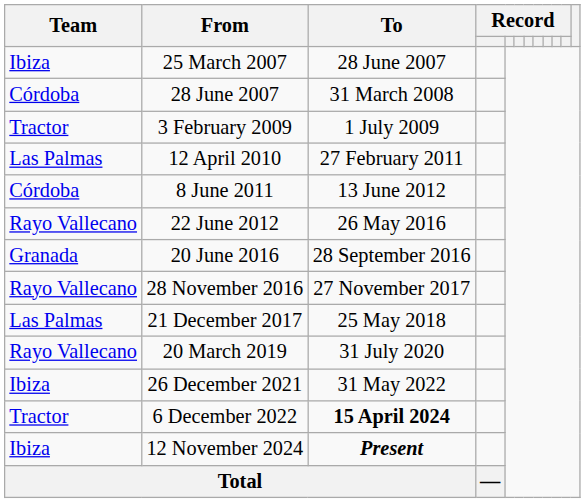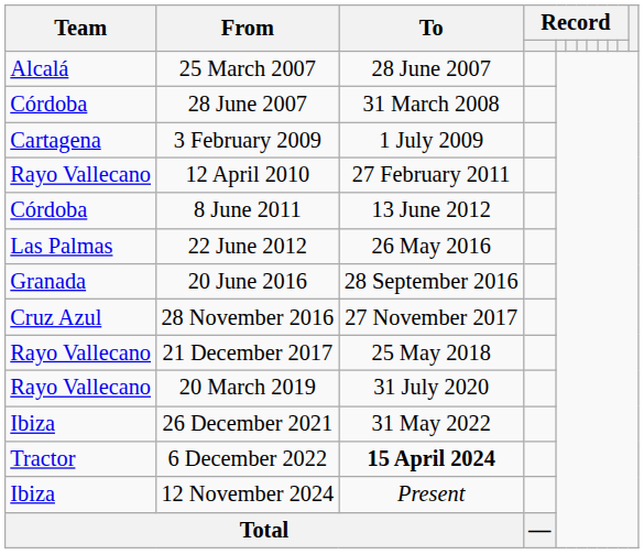 <table class="wikitable" style="text-align: center">
 <tr>
 <th rowspan="2">Team</th>
 <th rowspan="2">From</th>
 <th rowspan="2">To</th>
 <th colspan="8">Record</th>
 <th rowspan=2></th>
 </tr>
 <tr>
 <th></th>
 <th></th>
 <th></th>
 <th></th>
 <th></th>
 <th></th>
 <th></th>
 <th></th>
 </tr>
 <tr>
-<td align="left"><a href='#'>Ibiza</a></td>
+<td align="left"><a href='#'>Alcalá</a></td>
 <td>25 March 2007</td>
 <td>28 June 2007<br></td>
 <td></td>
 </tr>
 <tr>
 <td align="left"><a href='#'>Córdoba</a></td>
 <td>28 June 2007</td>
 <td>31 March 2008<br></td>
 <td></td>
 </tr>
 <tr>
-<td align="left"><a href='#'>Tractor</a></td>
+<td align="left"><a href='#'>Cartagena</a></td>
 <td>3 February 2009</td>
 <td>1 July 2009<br></td>
 <td></td>
 </tr>
 <tr>
-<td align="left"><a href='#'>Las Palmas</a></td>
+<td align="left"><a href='#'>Rayo Vallecano</a></td>
 <td>12 April 2010</td>
 <td>27 February 2011<br></td>
 <td></td>
 </tr>
 <tr>
 <td align="left"><a href='#'>Córdoba</a></td>
 <td>8 June 2011</td>
 <td>13 June 2012<br></td>
 <td></td>
 </tr>
 <tr>
-<td align="left"><a href='#'>Rayo Vallecano</a></td>
+<td align="left"><a href='#'>Las Palmas</a></td>
 <td>22 June 2012</td>
 <td>26 May 2016<br></td>
 <td></td>
 </tr>
 <tr>
 <td align="left"><a href='#'>Granada</a></td>
 <td>20 June 2016</td>
 <td>28 September 2016<br></td>
 <td></td>
 </tr>
 <tr>
-<td align="left"><a href='#'>Rayo Vallecano</a></td>
+<td align="left"><a href='#'>Cruz Azul</a></td>
 <td>28 November 2016</td>
 <td>27 November 2017<br></td>
 <td></td>
 </tr>
 <tr>
-<td align="left"><a href='#'>Las Palmas</a></td>
+<td align="left"><a href='#'>Rayo Vallecano</a></td>
 <td>21 December 2017</td>
 <td>25 May 2018<br></td>
 <td></td>
 </tr>
 <tr>
 <td align="left"><a href='#'>Rayo Vallecano</a></td>
 <td>20 March 2019</td>
 <td>31 July 2020<br></td>
 <td></td>
 </tr>
 <tr>
 <td align="left"><a href='#'>Ibiza</a></td>
 <td>26 December 2021</td>
 <td>31 May 2022<br></td>
 <td></td>
 </tr>
 <tr>
 <td align="left"><a href='#'>Tractor</a></td>
 <td>6 December 2022</td>
 <td><strong>15 April 2024<br></strong></td>
 <td></td>
 </tr>
 <tr>
 <td align="left"><a href='#'>Ibiza</a></td>
 <td>12 November 2024</td>
-<td><strong><em>Present</em><br></strong></td>
+<td><em>Present</em><br></td>
 <td></td>
 </tr>
 <tr>
 <th colspan="3">Total<br></th>
 <th>—</th>
 </tr>
 </table>
